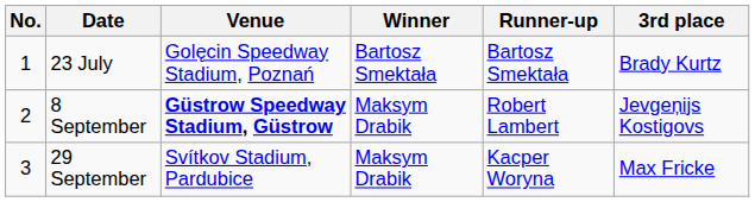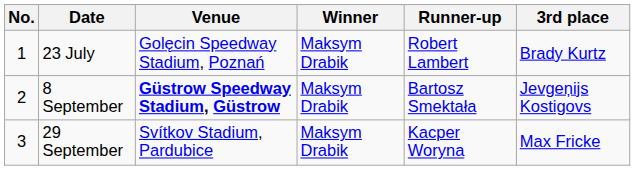 <table class="wikitable">
 <tr align=center>
 <th width=20px>No.</th>
 <th width=100px>Date</th>
 <th width=270px>Venue</th>
 <th width=160px>Winner</th>
 <th width=160px>Runner-up</th>
 <th width=160px>3rd place</th>
 </tr>
 <tr>
 <td align=center>1</td>
 <td>23 July</td>
 <td> <a href='#'>Golęcin Speedway Stadium</a>, <a href='#'>Poznań</a></td>
-<td> <a href='#'>Bartosz Smektała</a></td>
-<td> <a href='#'>Bartosz Smektała</a></td>
+<td> <a href='#'>Maksym Drabik</a></td>
+<td> <a href='#'>Robert Lambert</a></td>
 <td> <a href='#'>Brady Kurtz</a></td>
 </tr>
 <tr>
 <td align=center>2</td>
 <td>8 September</td>
 <td><strong> <a href='#'>Güstrow Speedway Stadium</a>, <a href='#'>Güstrow</a></strong></td>
 <td> <a href='#'>Maksym Drabik</a></td>
-<td> <a href='#'>Robert Lambert</a></td>
+<td> <a href='#'>Bartosz Smektała</a></td>
 <td> <a href='#'>Jevgeņijs Kostigovs</a></td>
 </tr>
 <tr>
 <td align=center>3</td>
 <td>29 September</td>
 <td> <a href='#'>Svítkov Stadium</a>, <a href='#'>Pardubice</a></td>
 <td> <a href='#'>Maksym Drabik</a></td>
 <td> <a href='#'>Kacper Woryna</a></td>
 <td> <a href='#'>Max Fricke</a></td>
 </tr>
 </table>
